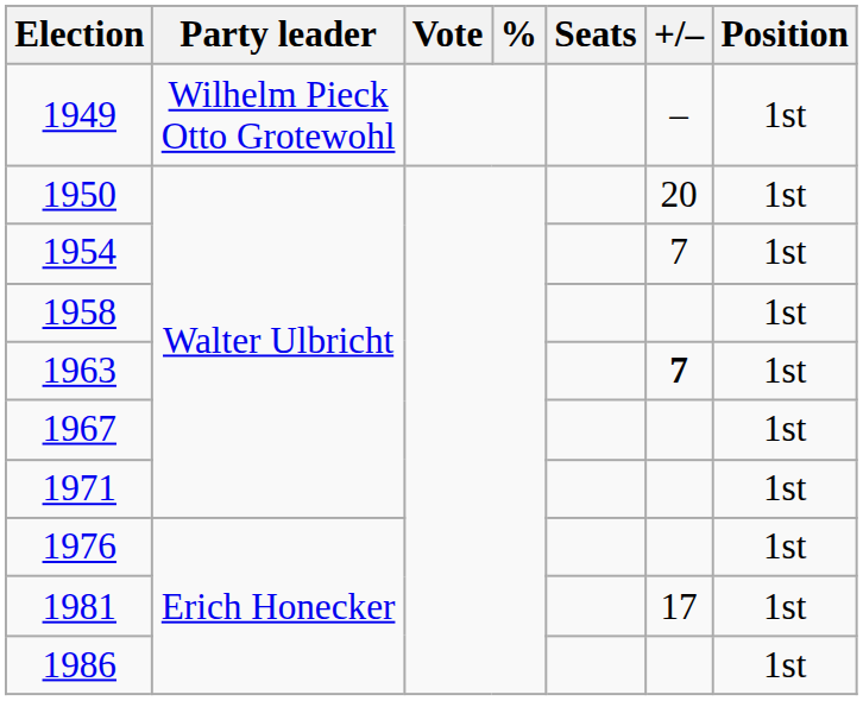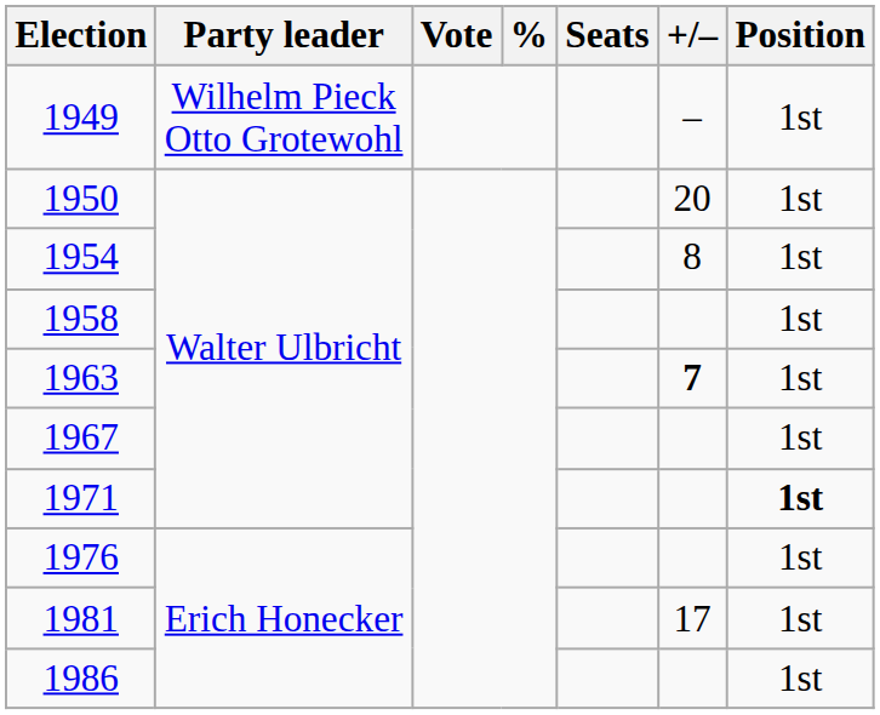 <table class=wikitable style=text-align:center>
 <tr>
 <th>Election</th>
 <th>Party leader</th>
 <th>Vote</th>
 <th>%</th>
 <th>Seats</th>
 <th>+/–</th>
 <th>Position</th>
 </tr>
 <tr>
 <td><a href='#'>1949</a></td>
 <td><a href='#'>Wilhelm Pieck</a><br><a href='#'>Otto Grotewohl</a></td>
 <td colspan="2"></td>
 <td></td>
 <td>–</td>
 <td> 1st</td>
 </tr>
 <tr>
 <td><a href='#'>1950</a></td>
 <td rowspan="6"><a href='#'>Walter Ulbricht</a></td>
 <td colspan="2" rowspan="9"></td>
 <td></td>
 <td> 20</td>
 <td> 1st</td>
 </tr>
 <tr>
 <td><a href='#'>1954</a></td>
 <td></td>
-<td> 7</td>
+<td> 8</td>
 <td> 1st</td>
 </tr>
 <tr>
 <td><a href='#'>1958</a></td>
 <td></td>
 <td></td>
 <td> 1st</td>
 </tr>
 <tr>
 <td><a href='#'>1963</a></td>
 <td></td>
 <td><strong> 7</strong></td>
 <td> 1st</td>
 </tr>
 <tr>
 <td><a href='#'>1967</a></td>
 <td></td>
 <td></td>
 <td> 1st</td>
 </tr>
 <tr>
 <td><a href='#'>1971</a></td>
 <td></td>
 <td></td>
-<td> 1st</td>
+<td><strong> 1st</strong></td>
 </tr>
 <tr>
 <td><a href='#'>1976</a></td>
 <td rowspan="3"><a href='#'>Erich Honecker</a></td>
 <td></td>
 <td></td>
 <td> 1st</td>
 </tr>
 <tr>
 <td><a href='#'>1981</a></td>
 <td></td>
 <td> 17</td>
 <td> 1st</td>
 </tr>
 <tr>
 <td><a href='#'>1986</a></td>
 <td></td>
 <td></td>
 <td> 1st</td>
 </tr>
 </table>
